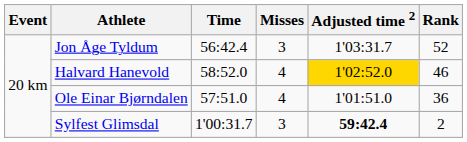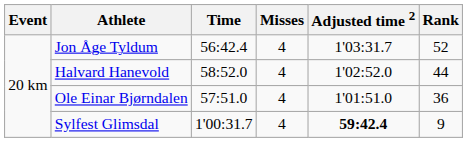 <table class="wikitable" style="font-size:90%">
 <tr>
 <th>Event</th>
 <th>Athlete</th>
 <th>Time</th>
 <th>Misses</th>
 <th>Adjusted time <sup>2</sup></th>
 <th>Rank</th>
 </tr>
 <tr>
 <td rowspan="4">20 km</td>
 <td><a href='#'>Jon Åge Tyldum</a></td>
 <td align="center">56:42.4</td>
-<td align="center">3</td>
+<td align="center">4</td>
 <td align="center">1'03:31.7</td>
 <td align="center">52</td>
 </tr>
 <tr>
 <td><a href='#'>Halvard Hanevold</a></td>
 <td align="center">58:52.0</td>
 <td align="center">4</td>
-<td align="center" style="background: gold;">1'02:52.0</td>
-<td align="center">46</td>
+<td align="center">1'02:52.0</td>
+<td align="center">44</td>
 </tr>
 <tr>
 <td><a href='#'>Ole Einar Bjørndalen</a></td>
 <td align="center">57:51.0</td>
 <td align="center">4</td>
 <td align="center">1'01:51.0</td>
 <td align="center">36</td>
 </tr>
 <tr>
 <td><a href='#'>Sylfest Glimsdal</a></td>
 <td align="center">1'00:31.7</td>
-<td align="center">3</td>
+<td align="center">4</td>
 <td align="center"><strong>59:42.4</strong></td>
-<td align="center">2</td>
+<td align="center">9</td>
 </tr>
 </table>
